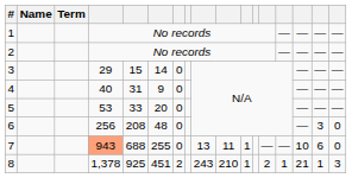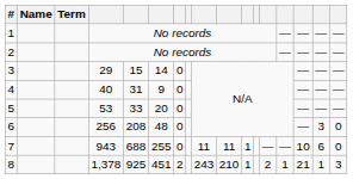 <table class="wikitable sortable" style="text-align:center;">
 <tr>
 <th scope="col">#</th>
 <th scope="col">Name</th>
 <th scope="col">Term</th>
 <th scope="col"></th>
 <th scope="col"></th>
 <th scope="col"></th>
 <th scope="col"></th>
 <th scope="col"></th>
 <th scope="col"></th>
 <th scope="col"></th>
 <th scope="col"></th>
 <th scope="col"></th>
 <th scope="col"></th>
 <th scope="col"></th>
 <th scope="col"></th>
 <th scope="col"></th>
 <th scope="col"></th>
 </tr>
 <tr>
 <td scope="row">1</td>
 <td></td>
 <td></td>
 <td colspan=10><em>No records</em></td>
 <td>—</td>
 <td>—</td>
 <td>—</td>
 <td>—</td>
 </tr>
 <tr>
 <td scope="row">2</td>
 <td></td>
 <td></td>
 <td colspan=10><em>No records</em></td>
 <td>—</td>
 <td>—</td>
 <td>—</td>
 <td>—</td>
 </tr>
 <tr>
 <td scope="row">3</td>
 <td></td>
 <td></td>
 <td>29</td>
 <td>15</td>
 <td>14</td>
 <td>0</td>
 <td></td>
 <td colspan=6 rowspan=4>N/A</td>
 <td>—</td>
 <td>—</td>
 <td>—</td>
 </tr>
 <tr>
 <td scope="row">4</td>
 <td></td>
 <td></td>
 <td>40</td>
 <td>31</td>
 <td>9</td>
 <td>0</td>
 <td></td>
 <td>—</td>
 <td>—</td>
 <td>—</td>
 </tr>
 <tr>
 <td scope="row">5</td>
 <td></td>
 <td></td>
 <td>53</td>
 <td>33</td>
 <td>20</td>
 <td>0</td>
 <td></td>
 <td>—</td>
 <td>—</td>
 <td>—</td>
 </tr>
 <tr>
 <td scope="row">6</td>
 <td></td>
 <td></td>
 <td>256</td>
 <td>208</td>
 <td>48</td>
 <td>0</td>
 <td></td>
 <td>—</td>
 <td>3</td>
 <td>0</td>
 </tr>
 <tr>
 <td scope="row">7</td>
 <td></td>
 <td></td>
-<td style="background: lightsalmon;">943</td>
+<td>943</td>
 <td>688</td>
 <td>255</td>
 <td>0</td>
 <td></td>
-<td>13</td>
+<td>11</td>
 <td>11</td>
 <td>1</td>
 <td></td>
 <td>—</td>
 <td>—</td>
 <td>10</td>
 <td>6</td>
 <td>0</td>
 </tr>
 <tr>
 <td scope="row">8</td>
 <td></td>
 <td></td>
 <td>1,378</td>
 <td>925</td>
 <td>451</td>
 <td>2</td>
 <td></td>
 <td>243</td>
 <td>210</td>
 <td>1</td>
 <td></td>
 <td>2</td>
 <td>1</td>
 <td>21</td>
 <td>1</td>
 <td>3</td>
 </tr>
 </table>
